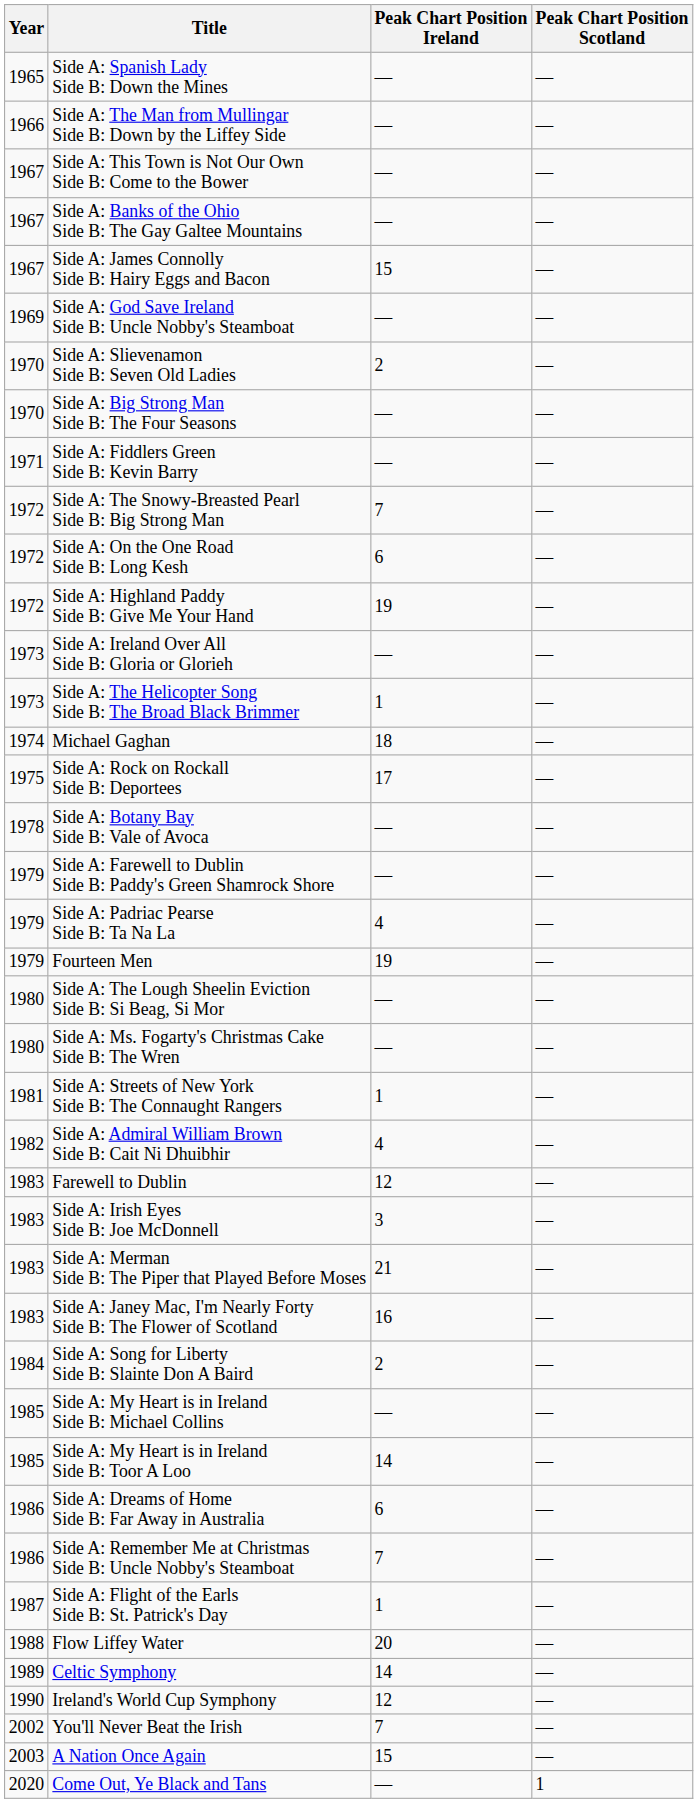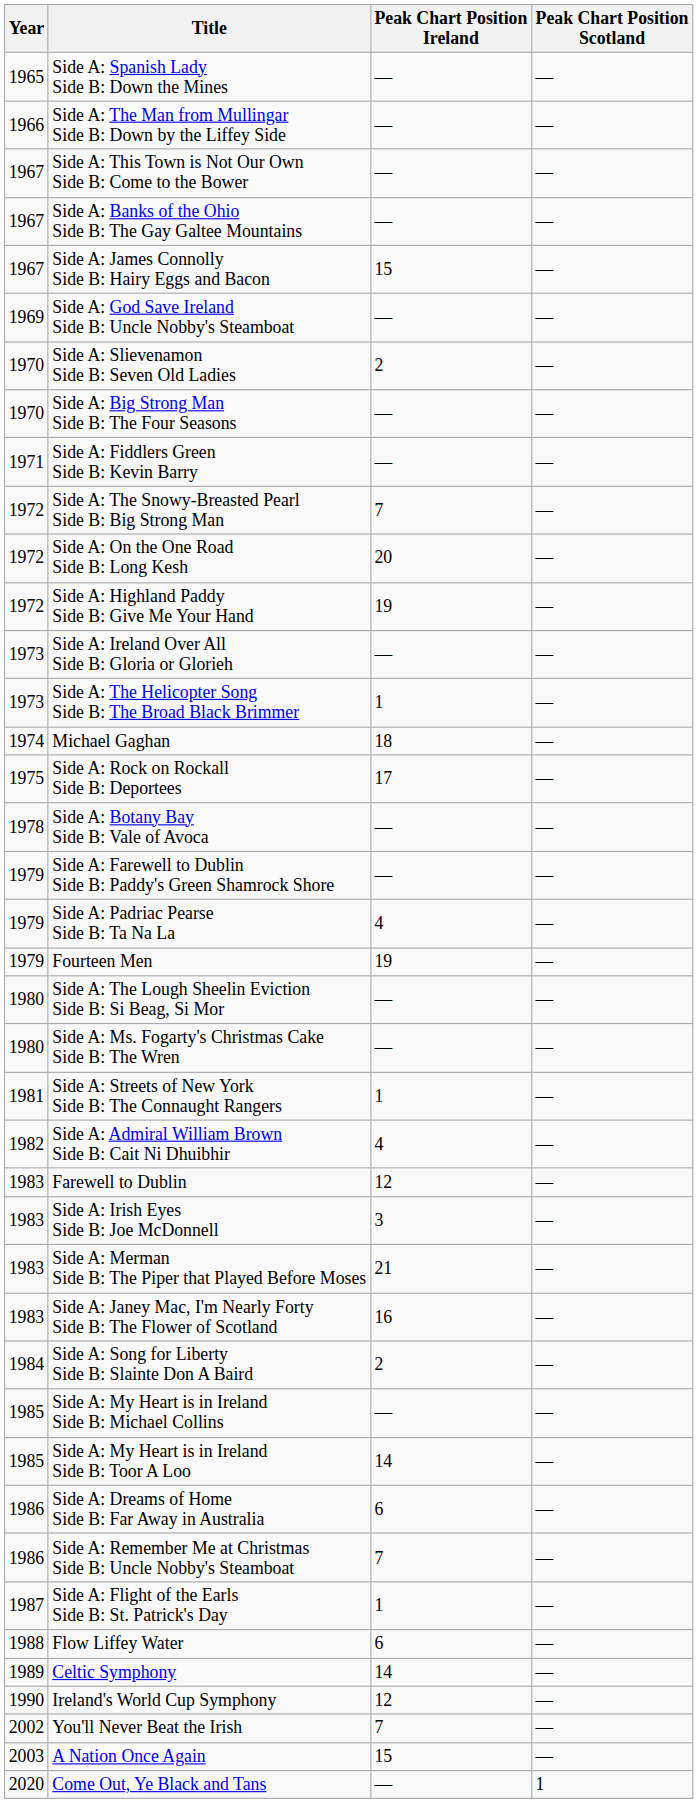 <table class="wikitable" border="1">
 <tr>
 <th>Year</th>
 <th>Title</th>
 <th>Peak Chart Position<br>Ireland</th>
 <th>Peak Chart Position<br>Scotland</th>
 </tr>
 <tr>
 <td>1965</td>
 <td>Side A: <a href='#'>Spanish Lady</a><br>Side B: Down the Mines</td>
 <td>—</td>
 <td>—</td>
 </tr>
 <tr>
 <td>1966</td>
 <td>Side A: <a href='#'>The Man from Mullingar</a><br>Side B: Down by the Liffey Side</td>
 <td>—</td>
 <td>—</td>
 </tr>
 <tr>
 <td>1967</td>
 <td>Side A: This Town is Not Our Own<br>Side B: Come to the Bower</td>
 <td>—</td>
 <td>—</td>
 </tr>
 <tr>
 <td>1967</td>
 <td>Side A: <a href='#'>Banks of the Ohio</a><br>Side B: The Gay Galtee Mountains</td>
 <td>—</td>
 <td>—</td>
 </tr>
 <tr>
 <td>1967</td>
 <td>Side A: James Connolly<br>Side B: Hairy Eggs and Bacon</td>
 <td>15</td>
 <td>—</td>
 </tr>
 <tr>
 <td>1969</td>
 <td>Side A: <a href='#'>God Save Ireland</a><br>Side B: Uncle Nobby's Steamboat</td>
 <td>—</td>
 <td>—</td>
 </tr>
 <tr>
 <td>1970</td>
 <td>Side A: Slievenamon<br>Side B: Seven Old Ladies</td>
 <td>2</td>
 <td>—</td>
 </tr>
 <tr>
 <td>1970</td>
 <td>Side A: <a href='#'>Big Strong Man</a><br>Side B: The Four Seasons</td>
 <td>—</td>
 <td>—</td>
 </tr>
 <tr>
 <td>1971</td>
 <td>Side A: Fiddlers Green<br>Side B: Kevin Barry</td>
 <td>—</td>
 <td>—</td>
 </tr>
 <tr>
 <td>1972</td>
 <td>Side A: The Snowy-Breasted Pearl<br>Side B: Big Strong Man</td>
 <td>7</td>
 <td>—</td>
 </tr>
 <tr>
 <td>1972</td>
 <td>Side A: On the One Road <br>Side B: Long Kesh</td>
-<td>6</td>
+<td>20</td>
 <td>—</td>
 </tr>
 <tr>
 <td>1972</td>
 <td>Side A: Highland Paddy<br>Side B: Give Me Your Hand</td>
 <td>19</td>
 <td>—</td>
 </tr>
 <tr>
 <td>1973</td>
 <td>Side A: Ireland Over All<br>Side B: Gloria or Glorieh</td>
 <td>—</td>
 <td>—</td>
 </tr>
 <tr>
 <td>1973</td>
 <td>Side A: <a href='#'>The Helicopter Song</a><br>Side B: <a href='#'>The Broad Black Brimmer</a></td>
 <td>1</td>
 <td>—</td>
 </tr>
 <tr>
 <td>1974</td>
 <td>Michael Gaghan</td>
 <td>18</td>
 <td>—</td>
 </tr>
 <tr>
 <td>1975</td>
 <td>Side A: Rock on Rockall<br>Side B: Deportees</td>
 <td>17</td>
 <td>—</td>
 </tr>
 <tr>
 <td>1978</td>
 <td>Side A: <a href='#'>Botany Bay</a><br>Side B: Vale of Avoca</td>
 <td>—</td>
 <td>—</td>
 </tr>
 <tr>
 <td>1979</td>
 <td>Side A: Farewell to Dublin<br>Side B: Paddy's Green Shamrock Shore</td>
 <td>—</td>
 <td>—</td>
 </tr>
 <tr>
 <td>1979</td>
 <td>Side A: Padriac Pearse<br>Side B: Ta Na La</td>
 <td>4</td>
 <td>—</td>
 </tr>
 <tr>
 <td>1979</td>
 <td>Fourteen Men</td>
 <td>19</td>
 <td>—</td>
 </tr>
 <tr>
 <td>1980</td>
 <td>Side A: The Lough Sheelin Eviction<br>Side B: Si Beag, Si Mor</td>
 <td>—</td>
 <td>—</td>
 </tr>
 <tr>
 <td>1980</td>
 <td>Side A: Ms. Fogarty's Christmas Cake<br>Side B: The Wren</td>
 <td>—</td>
 <td>—</td>
 </tr>
 <tr>
 <td>1981</td>
 <td>Side A: Streets of New York<br>Side B: The Connaught Rangers</td>
 <td>1</td>
 <td>—</td>
 </tr>
 <tr>
 <td>1982</td>
 <td>Side A: <a href='#'>Admiral William Brown</a><br>Side B: Cait Ni Dhuibhir</td>
 <td>4</td>
 <td>—</td>
 </tr>
 <tr>
 <td>1983</td>
 <td>Farewell to Dublin</td>
 <td>12</td>
 <td>—</td>
 </tr>
 <tr>
 <td>1983</td>
 <td>Side A: Irish Eyes<br>Side B: Joe McDonnell</td>
 <td>3</td>
 <td>—</td>
 </tr>
 <tr>
 <td>1983</td>
 <td>Side A: Merman<br>Side B: The Piper that Played Before Moses</td>
 <td>21</td>
 <td>—</td>
 </tr>
 <tr>
 <td>1983</td>
 <td>Side A: Janey Mac, I'm Nearly Forty<br>Side B: The Flower of Scotland</td>
 <td>16</td>
 <td>—</td>
 </tr>
 <tr>
 <td>1984</td>
 <td>Side A: Song for Liberty<br>Side B: Slainte Don A Baird</td>
 <td>2</td>
 <td>—</td>
 </tr>
 <tr>
 <td>1985</td>
 <td>Side A: My Heart is in Ireland<br>Side B: Michael Collins</td>
 <td>—</td>
 <td>—</td>
 </tr>
 <tr>
 <td>1985</td>
 <td>Side A: My Heart is in Ireland<br>Side B: Toor A Loo</td>
 <td>14</td>
 <td>—</td>
 </tr>
 <tr>
 <td>1986</td>
 <td>Side A: Dreams of Home<br>Side B: Far Away in Australia</td>
 <td>6</td>
 <td>—</td>
 </tr>
 <tr>
 <td>1986</td>
 <td>Side A: Remember Me at Christmas<br>Side B: Uncle Nobby's Steamboat</td>
 <td>7</td>
 <td>—</td>
 </tr>
 <tr>
 <td>1987</td>
 <td>Side A: Flight of the Earls<br>Side B: St. Patrick's Day</td>
 <td>1</td>
 <td>—</td>
 </tr>
 <tr>
 <td>1988</td>
 <td>Flow Liffey Water</td>
-<td>20</td>
+<td>6</td>
 <td>—</td>
 </tr>
 <tr>
 <td>1989</td>
 <td><a href='#'>Celtic Symphony</a></td>
 <td>14</td>
 <td>—</td>
 </tr>
 <tr>
 <td>1990</td>
 <td>Ireland's World Cup Symphony</td>
 <td>12</td>
 <td>—</td>
 </tr>
 <tr>
 <td>2002</td>
 <td>You'll Never Beat the Irish</td>
 <td>7</td>
 <td>—</td>
 </tr>
 <tr>
 <td>2003</td>
 <td><a href='#'>A Nation Once Again</a></td>
 <td>15</td>
 <td>—</td>
 </tr>
 <tr>
 <td>2020</td>
 <td><a href='#'>Come Out, Ye Black and Tans</a></td>
 <td>—</td>
 <td>1</td>
 </tr>
 </table>
